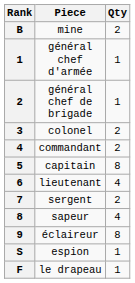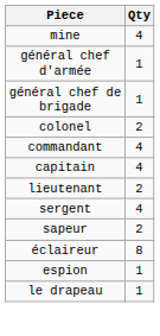 <table class="wikitable mw-collapsible collapsed floatright" style="width:12em;font-size:80%;text-align:center;">
 <tr>
-<th>Rank</th>
 <th>Piece</th>
 <th>Qty</th>
 </tr>
 <tr>
-<th>B</th>
 <td>mine</td>
-<td>2</td>
+<td>4</td>
 </tr>
 <tr>
-<th>1</th>
 <td>général chef d'armée</td>
 <td>1</td>
 </tr>
 <tr>
-<th>2</th>
 <td>général chef de brigade</td>
 <td>1</td>
 </tr>
 <tr>
-<th>3</th>
 <td>colonel</td>
 <td>2</td>
 </tr>
 <tr>
-<th>4</th>
 <td>commandant</td>
+<td>4</td>
+</tr>
+<tr>
+<td>capitain</td>
+<td>4</td>
+</tr>
+<tr>
+<td>lieutenant</td>
 <td>2</td>
 </tr>
 <tr>
-<th>5</th>
-<td>capitain</td>
-<td>8</td>
-</tr>
-<tr>
-<th>6</th>
-<td>lieutenant</td>
+<td>sergent</td>
 <td>4</td>
 </tr>
 <tr>
-<th>7</th>
-<td>sergent</td>
+<td>sapeur</td>
 <td>2</td>
 </tr>
 <tr>
-<th>8</th>
-<td>sapeur</td>
-<td>4</td>
-</tr>
-<tr>
-<th>9</th>
 <td>éclaireur</td>
 <td>8</td>
 </tr>
 <tr>
-<th>S</th>
 <td>espion</td>
 <td>1</td>
 </tr>
 <tr>
-<th>F</th>
 <td>le drapeau</td>
 <td>1</td>
 </tr>
 </table>
